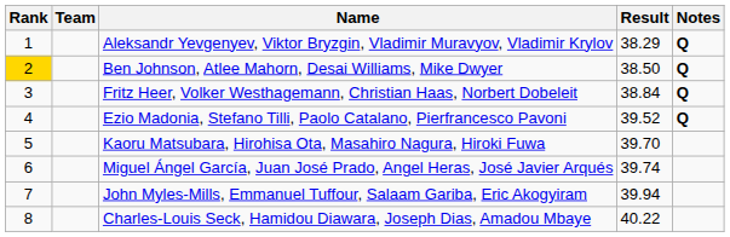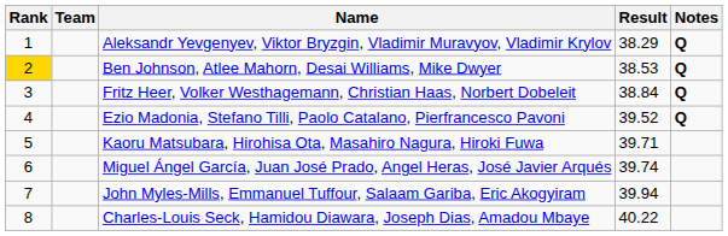 <table class="sortable wikitable">
 <tr>
 <th>Rank</th>
 <th>Team</th>
 <th>Name</th>
 <th>Result</th>
 <th>Notes</th>
 </tr>
 <tr>
 <td align="center">1</td>
 <td></td>
 <td><a href='#'>Aleksandr Yevgenyev</a>, <a href='#'>Viktor Bryzgin</a>, <a href='#'>Vladimir Muravyov</a>, <a href='#'>Vladimir Krylov</a></td>
 <td>38.29</td>
 <td><strong>Q</strong></td>
 </tr>
 <tr>
 <td align="center" style="background: gold;">2</td>
 <td></td>
 <td><a href='#'>Ben Johnson</a>, <a href='#'>Atlee Mahorn</a>, <a href='#'>Desai Williams</a>, <a href='#'>Mike Dwyer</a></td>
-<td>38.50</td>
+<td>38.53</td>
 <td><strong>Q</strong></td>
 </tr>
 <tr>
 <td align="center">3</td>
 <td></td>
 <td><a href='#'>Fritz Heer</a>, <a href='#'>Volker Westhagemann</a>, <a href='#'>Christian Haas</a>, <a href='#'>Norbert Dobeleit</a></td>
 <td>38.84</td>
 <td><strong>Q</strong></td>
 </tr>
 <tr>
 <td align="center">4</td>
 <td></td>
 <td><a href='#'>Ezio Madonia</a>, <a href='#'>Stefano Tilli</a>, <a href='#'>Paolo Catalano</a>, <a href='#'>Pierfrancesco Pavoni</a></td>
 <td>39.52</td>
 <td><strong>Q</strong></td>
 </tr>
 <tr>
 <td align="center">5</td>
 <td></td>
 <td><a href='#'>Kaoru Matsubara</a>, <a href='#'>Hirohisa Ota</a>, <a href='#'>Masahiro Nagura</a>, <a href='#'>Hiroki Fuwa</a></td>
-<td>39.70</td>
+<td>39.71</td>
 <td></td>
 </tr>
 <tr>
 <td align="center">6</td>
 <td></td>
 <td><a href='#'>Miguel Ángel García</a>, <a href='#'>Juan José Prado</a>, <a href='#'>Angel Heras</a>, <a href='#'>José Javier Arqués</a></td>
 <td>39.74</td>
 <td></td>
 </tr>
 <tr>
 <td align="center">7</td>
 <td></td>
 <td><a href='#'>John Myles-Mills</a>, <a href='#'>Emmanuel Tuffour</a>, <a href='#'>Salaam Gariba</a>, <a href='#'>Eric Akogyiram</a></td>
 <td>39.94</td>
 <td></td>
 </tr>
 <tr>
 <td align="center">8</td>
 <td></td>
 <td><a href='#'>Charles-Louis Seck</a>, <a href='#'>Hamidou Diawara</a>, <a href='#'>Joseph Dias</a>, <a href='#'>Amadou Mbaye</a></td>
 <td>40.22</td>
 <td></td>
 </tr>
 </table>
